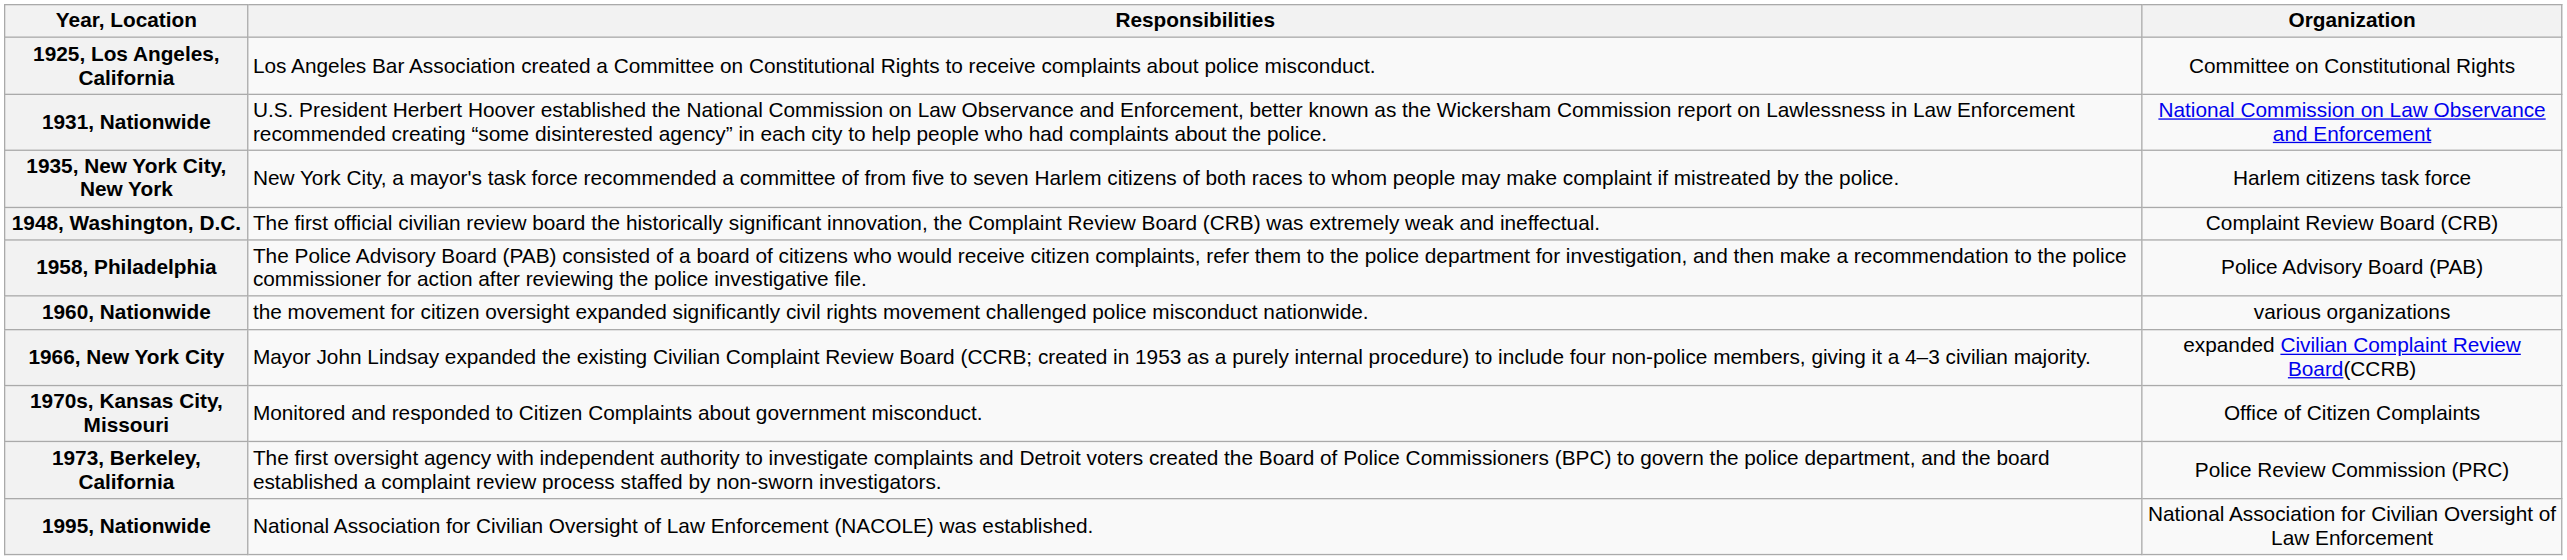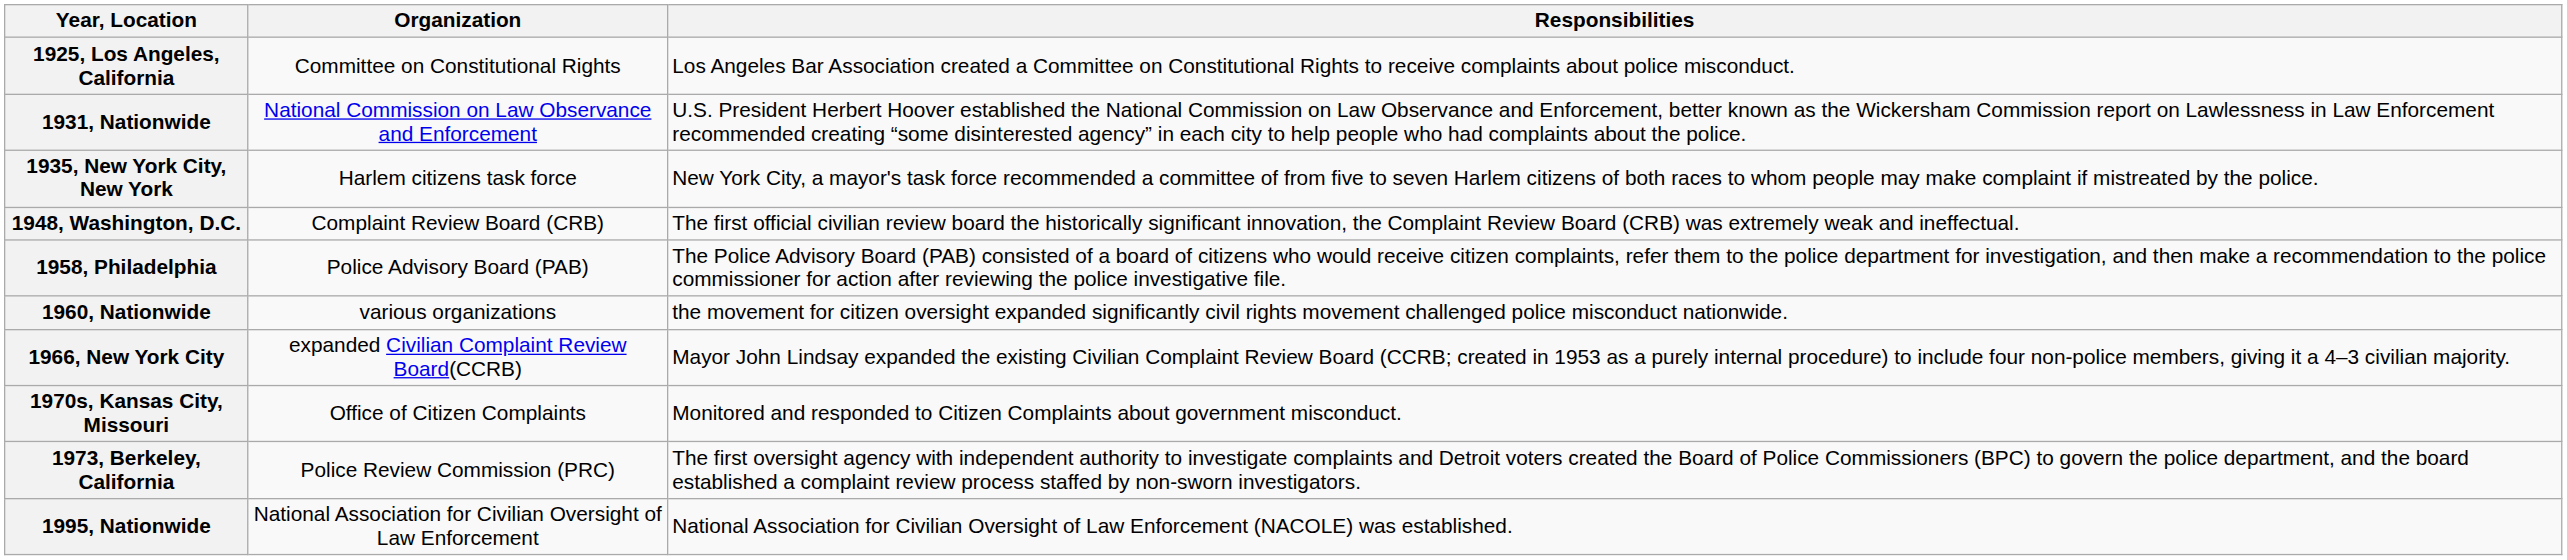 <table class="wikitable sortable plainrowheaders">
 <tr>
 <th scope="col">Year, Location</th>
+<th scope="col">Organization</th>
 <th scope="col" class=unsortable>Responsibilities</th>
-<th scope="col">Organization</th>
 </tr>
 <tr>
 <th scope="row">1925, Los Angeles, California</th>
+<td align= center>Committee on Constitutional Rights</td>
 <td>Los Angeles Bar Association created a Committee on Constitutional Rights to receive complaints about police misconduct.</td>
-<td align= center>Committee on Constitutional Rights</td>
 </tr>
 <tr>
 <th scope="row">1931, Nationwide</th>
+<td align= center><a href='#'>National Commission on Law Observance and Enforcement</a></td>
 <td>U.S. President Herbert Hoover established the National Commission on Law Observance and Enforcement, better known as the Wickersham Commission report on Lawlessness in Law Enforcement recommended creating “some disinterested agency” in each city to help people who had complaints about the police.</td>
-<td align= center><a href='#'>National Commission on Law Observance and Enforcement</a></td>
 </tr>
 <tr>
 <th scope="row">1935, New York City, New York</th>
+<td align= center>Harlem citizens task force</td>
 <td>New York City, a mayor's task force recommended a committee of from five to seven Harlem citizens of both races to whom people may make complaint if mistreated by the police.</td>
-<td align= center>Harlem citizens task force</td>
 </tr>
 <tr>
 <th scope="row">1948, Washington, D.C.</th>
+<td align= center>Complaint Review Board (CRB)</td>
 <td>The first official civilian review board the historically significant innovation, the Complaint Review Board (CRB) was extremely weak and ineffectual.</td>
-<td align= center>Complaint Review Board (CRB)</td>
 </tr>
 <tr>
 <th scope="row">1958, Philadelphia</th>
+<td align= center>Police Advisory Board (PAB)</td>
 <td>The Police Advisory Board (PAB) consisted of a board of citizens who would receive citizen complaints, refer them to the police department for investigation, and then make a recommendation to the police commissioner for action after reviewing the police investigative file.</td>
-<td align= center>Police Advisory Board (PAB)</td>
 </tr>
 <tr>
 <th scope="row">1960, Nationwide</th>
+<td align= center>various organizations</td>
 <td>the movement for citizen oversight expanded significantly civil rights movement challenged police misconduct nationwide.</td>
-<td align= center>various organizations</td>
 </tr>
 <tr>
 <th scope="row">1966, New York City</th>
+<td align= center>expanded <a href='#'>Civilian Complaint Review Board</a>(CCRB)</td>
 <td>Mayor John Lindsay expanded the existing Civilian Complaint Review Board (CCRB; created in 1953 as a purely internal procedure) to include four non-police members, giving it a 4–3 civilian majority.</td>
-<td align= center>expanded <a href='#'>Civilian Complaint Review Board</a>(CCRB)</td>
 </tr>
 <tr>
 <th scope="row">1970s, Kansas City, Missouri</th>
+<td align= center>Office of Citizen Complaints</td>
 <td>Monitored and responded to Citizen Complaints about government misconduct.</td>
-<td align= center>Office of Citizen Complaints</td>
 </tr>
 <tr>
 <th scope="row">1973, Berkeley, California</th>
+<td align= center>Police Review Commission (PRC)</td>
 <td>The first oversight agency with independent authority to investigate complaints and Detroit voters created the Board of Police Commissioners (BPC) to govern the police department, and the board established a complaint review process staffed by non-sworn investigators.</td>
-<td align= center>Police Review Commission (PRC)</td>
 </tr>
 <tr>
 <th scope="row">1995, Nationwide</th>
+<td align= center>National Association for Civilian Oversight of Law Enforcement</td>
 <td>National Association for Civilian Oversight of Law Enforcement (NACOLE) was established.</td>
-<td align= center>National Association for Civilian Oversight of Law Enforcement</td>
 </tr>
 </table>
